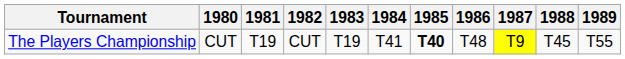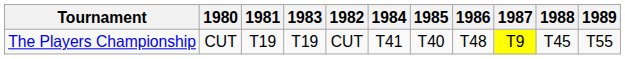 <table class="wikitable" style="font-size:95%;text-align:center;">
 <tr>
 <th>Tournament</th>
 <th>1980</th>
 <th>1981</th>
+<th>1983</th>
 <th>1982</th>
-<th>1983</th>
 <th>1984</th>
 <th>1985</th>
 <th>1986</th>
 <th>1987</th>
 <th>1988</th>
 <th>1989</th>
 </tr>
 <tr>
 <td align=left><a href='#'>The Players Championship</a></td>
 <td>CUT</td>
 <td>T19</td>
+<td>T19</td>
 <td>CUT</td>
-<td>T19</td>
 <td>T41</td>
-<td><strong>T40</strong></td>
+<td>T40</td>
 <td>T48</td>
 <td style="background:yellow;">T9</td>
 <td>T45</td>
 <td>T55</td>
 </tr>
 </table>
